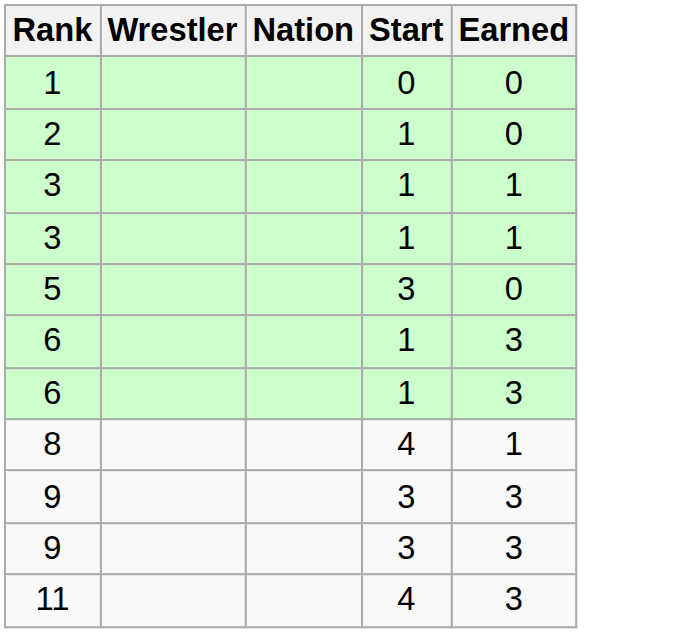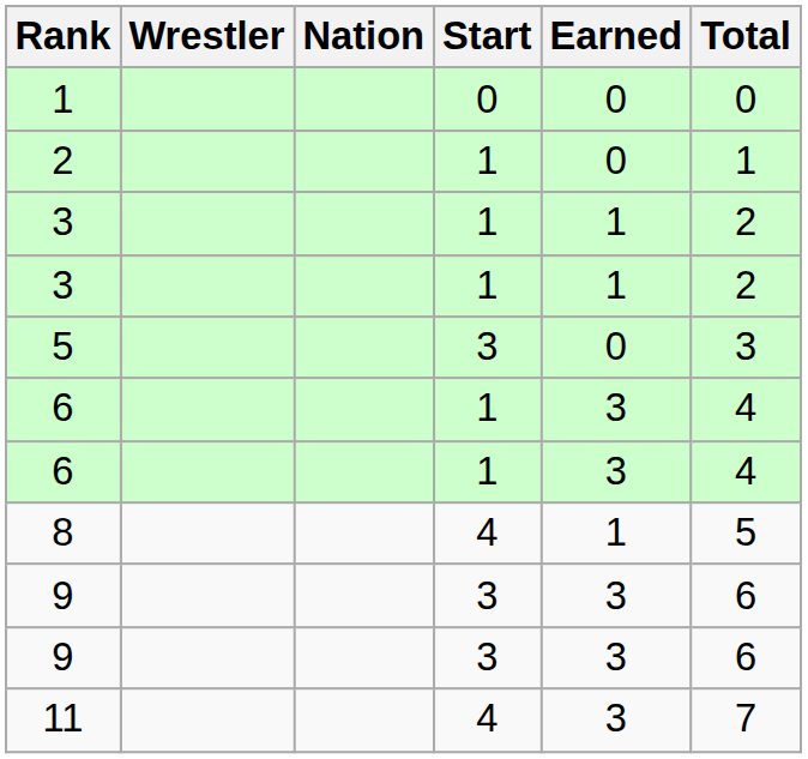 <table class="wikitable sortable" style="text-align:center;">
 <tr>
 <th>Rank</th>
 <th>Wrestler</th>
 <th>Nation</th>
 <th>Start</th>
 <th>Earned</th>
+<th>Total</th>
 </tr>
 <tr style="background:#cfc;">
 <td>1</td>
 <td align=left></td>
 <td align=left></td>
+<td>0</td>
 <td>0</td>
 <td>0</td>
 </tr>
 <tr style="background:#cfc;">
 <td>2</td>
 <td align=left></td>
 <td align=left></td>
 <td>1</td>
 <td>0</td>
-</tr>
-<tr style="background:#cfc;">
-<td>3</td>
-<td align=left></td>
-<td align=left></td>
-<td>1</td>
 <td>1</td>
 </tr>
 <tr style="background:#cfc;">
 <td>3</td>
 <td align=left></td>
 <td align=left></td>
 <td>1</td>
 <td>1</td>
+<td>2</td>
+</tr>
+<tr style="background:#cfc;">
+<td>3</td>
+<td align=left></td>
+<td align=left></td>
+<td>1</td>
+<td>1</td>
+<td>2</td>
 </tr>
 <tr style="background:#cfc;">
 <td>5</td>
 <td align=left></td>
 <td align=left></td>
 <td>3</td>
 <td>0</td>
-</tr>
-<tr style="background:#cfc;">
-<td>6</td>
-<td align=left></td>
-<td align=left></td>
-<td>1</td>
 <td>3</td>
 </tr>
 <tr style="background:#cfc;">
 <td>6</td>
 <td align=left></td>
 <td align=left></td>
 <td>1</td>
 <td>3</td>
+<td>4</td>
+</tr>
+<tr style="background:#cfc;">
+<td>6</td>
+<td align=left></td>
+<td align=left></td>
+<td>1</td>
+<td>3</td>
+<td>4</td>
 </tr>
 <tr>
 <td>8</td>
 <td align=left></td>
 <td align=left></td>
 <td>4</td>
 <td>1</td>
+<td>5</td>
 </tr>
 <tr>
 <td>9</td>
 <td align=left></td>
 <td align=left></td>
 <td>3</td>
 <td>3</td>
+<td>6</td>
 </tr>
 <tr>
 <td>9</td>
 <td align=left></td>
 <td align=left></td>
 <td>3</td>
 <td>3</td>
+<td>6</td>
 </tr>
 <tr>
 <td>11</td>
 <td align=left></td>
 <td align=left></td>
 <td>4</td>
 <td>3</td>
+<td>7</td>
 </tr>
 </table>
